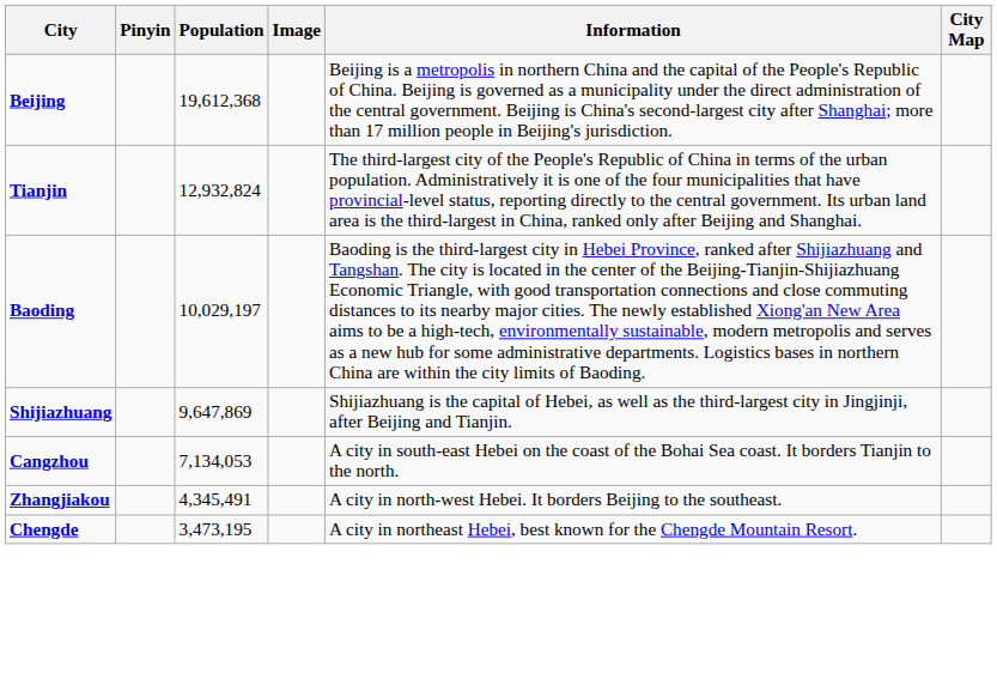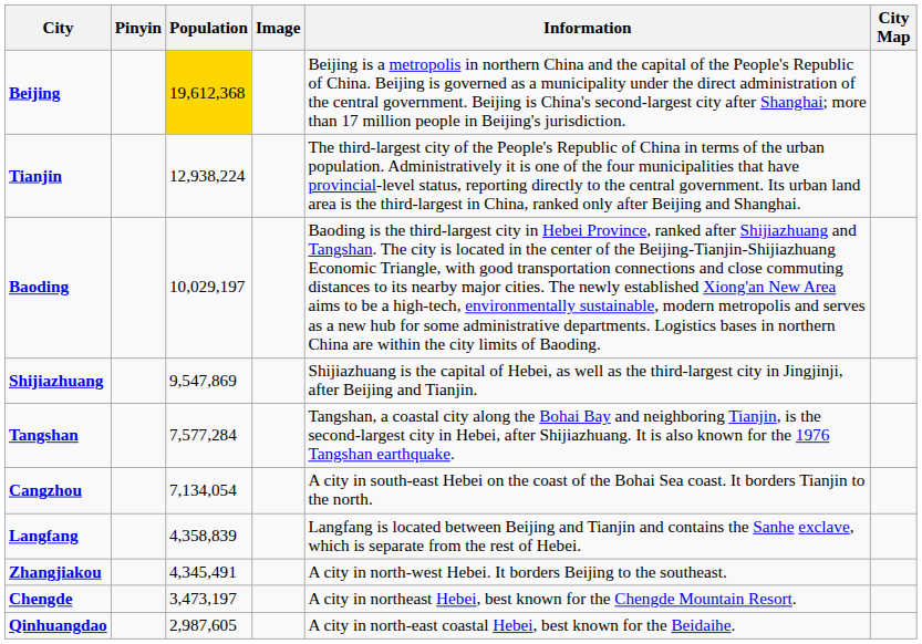 <table class="wikitable sortable">
 <tr>
 <th>City</th>
 <th>Pinyin</th>
 <th>Population </th>
 <th>Image</th>
 <th>Information</th>
 <th>City Map</th>
 </tr>
 <tr>
 <td><strong><a href='#'>Beijing</a></strong><br></td>
 <td></td>
-<td>19,612,368</td>
+<td style="background: gold;">19,612,368</td>
 <td></td>
 <td>Beijing is a <a href='#'>metropolis</a> in northern China and the capital of the People's Republic of China. Beijing is governed as a municipality under the direct administration of the central government. Beijing is China's second-largest city after <a href='#'>Shanghai</a>; more than 17 million people in Beijing's jurisdiction.</td>
 <td></td>
 </tr>
 <tr>
 <td><strong><a href='#'>Tianjin</a></strong><br></td>
 <td></td>
-<td>12,932,824</td>
+<td>12,938,224</td>
 <td></td>
 <td>The third-largest city of the People's Republic of China in terms of the urban population. Administratively it is one of the four municipalities that have <a href='#'>provincial</a>-level status, reporting directly to the central government. Its urban land area is the third-largest in China, ranked only after Beijing and Shanghai.</td>
 <td></td>
 </tr>
 <tr>
 <td><strong><a href='#'>Baoding</a></strong><br></td>
 <td></td>
 <td>10,029,197</td>
 <td></td>
 <td>Baoding is the third-largest city in <a href='#'>Hebei Province</a>, ranked after <a href='#'>Shijiazhuang</a> and <a href='#'>Tangshan</a>. The city is located in the center of the Beijing-Tianjin-Shijiazhuang Economic Triangle, with good transportation connections and close commuting distances to its nearby major cities. The newly established <a href='#'>Xiong'an New Area</a> aims to be a high-tech, <a href='#'>environmentally sustainable</a>, modern metropolis and serves as a new hub for some administrative departments. Logistics bases in northern China are within the city limits of Baoding.</td>
 <td></td>
 </tr>
 <tr>
 <td><strong><a href='#'>Shijiazhuang</a></strong><br></td>
 <td></td>
-<td>9,647,869</td>
+<td>9,547,869</td>
 <td></td>
 <td>Shijiazhuang is the capital of Hebei, as well as the third-largest city in Jingjinji, after Beijing and Tianjin.</td>
 <td></td>
 </tr>
 <tr>
+<td><strong><a href='#'>Tangshan</a></strong><br></td>
+<td></td>
+<td>7,577,284</td>
+<td></td>
+<td>Tangshan, a coastal city along the <a href='#'>Bohai Bay</a> and neighboring <a href='#'>Tianjin</a>, is the second-largest city in Hebei, after Shijiazhuang. It is also known for the <a href='#'>1976 Tangshan earthquake</a>.</td>
+<td></td>
+</tr>
+<tr>
 <td><strong><a href='#'>Cangzhou</a></strong><br></td>
 <td></td>
-<td>7,134,053</td>
+<td>7,134,054</td>
 <td></td>
 <td>A city in south-east Hebei on the coast of the Bohai Sea coast. It borders Tianjin to the north.</td>
+<td></td>
+</tr>
+<tr>
+<td><strong><a href='#'>Langfang</a></strong><br></td>
+<td></td>
+<td>4,358,839</td>
+<td></td>
+<td>Langfang is located between Beijing and Tianjin and contains the <a href='#'>Sanhe</a> <a href='#'>exclave</a>, which is separate from the rest of Hebei.</td>
 <td></td>
 </tr>
 <tr>
 <td><strong><a href='#'>Zhangjiakou</a></strong><br></td>
 <td></td>
 <td>4,345,491</td>
 <td></td>
 <td>A city in north-west Hebei. It borders Beijing to the southeast.</td>
 <td></td>
 </tr>
 <tr>
 <td><strong><a href='#'>Chengde</a></strong><br></td>
 <td></td>
-<td>3,473,195</td>
+<td>3,473,197</td>
 <td></td>
 <td>A city in northeast <a href='#'>Hebei</a>, best known for the <a href='#'>Chengde Mountain Resort</a>.</td>
 <td></td>
 </tr>
+<tr>
+<td><strong><a href='#'>Qinhuangdao</a></strong><br></td>
+<td></td>
+<td>2,987,605</td>
+<td></td>
+<td>A city in north-east coastal <a href='#'>Hebei</a>, best known for the <a href='#'>Beidaihe</a>.</td>
+<td></td>
+</tr>
 </table>
